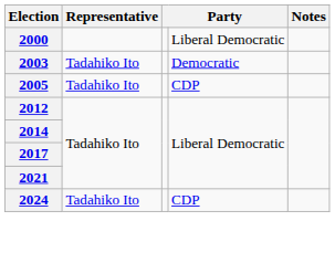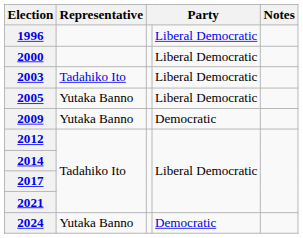 <table class=wikitable>
 <tr valign=bottom>
 <th>Election</th>
 <th>Representative</th>
 <th colspan="2">Party</th>
 <th>Notes</th>
+</tr>
+<tr>
+<th><a href='#'>1996</a></th>
+<td></td>
+<td bgcolor=></td>
+<td><a href='#'>Liberal Democratic</a></td>
+<td></td>
 </tr>
 <tr>
 <th><a href='#'>2000</a></th>
 <td></td>
 <td bgcolor=></td>
 <td>Liberal Democratic</td>
 <td></td>
 </tr>
 <tr>
 <th><a href='#'>2003</a></th>
 <td><a href='#'>Tadahiko Ito</a></td>
 <td bgcolor=></td>
-<td><a href='#'>Democratic</a></td>
+<td>Liberal Democratic</td>
 <td></td>
 </tr>
 <tr>
 <th><a href='#'>2005</a></th>
-<td><a href='#'>Tadahiko Ito</a></td>
+<td>Yutaka Banno</td>
 <td bgcolor=></td>
-<td><a href='#'>CDP</a></td>
+<td>Liberal Democratic</td>
+<td></td>
+</tr>
+<tr>
+<th><a href='#'>2009</a></th>
+<td>Yutaka Banno</td>
+<td bgcolor=></td>
+<td>Democratic</td>
 <td></td>
 </tr>
 <tr>
 <th><a href='#'>2012</a></th>
 <td rowspan="4">Tadahiko Ito</td>
 <td rowspan="4" bgcolor=></td>
 <td rowspan="4">Liberal Democratic</td>
 <td rowspan="4"></td>
 </tr>
 <tr>
 <th><a href='#'>2014</a></th>
 </tr>
 <tr>
 <th><a href='#'>2017</a></th>
 </tr>
 <tr>
 <th><a href='#'>2021</a></th>
 </tr>
 <tr>
 <th><a href='#'>2024</a></th>
-<td><a href='#'>Tadahiko Ito</a></td>
+<td>Yutaka Banno</td>
 <td bgcolor=></td>
-<td><a href='#'>CDP</a></td>
+<td><a href='#'>Democratic</a></td>
 <td></td>
 </tr>
 </table>
